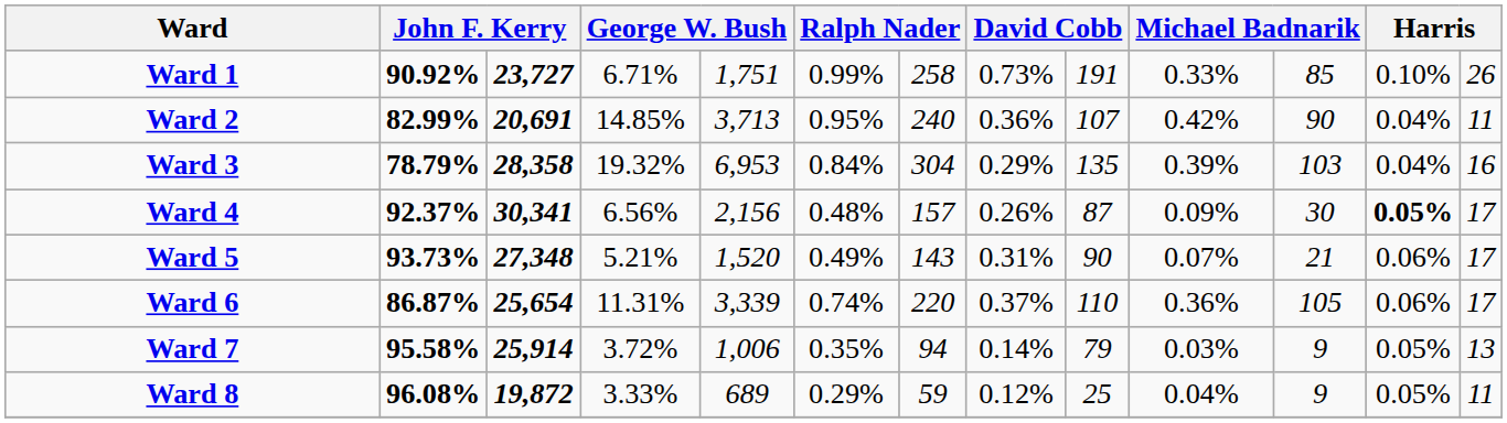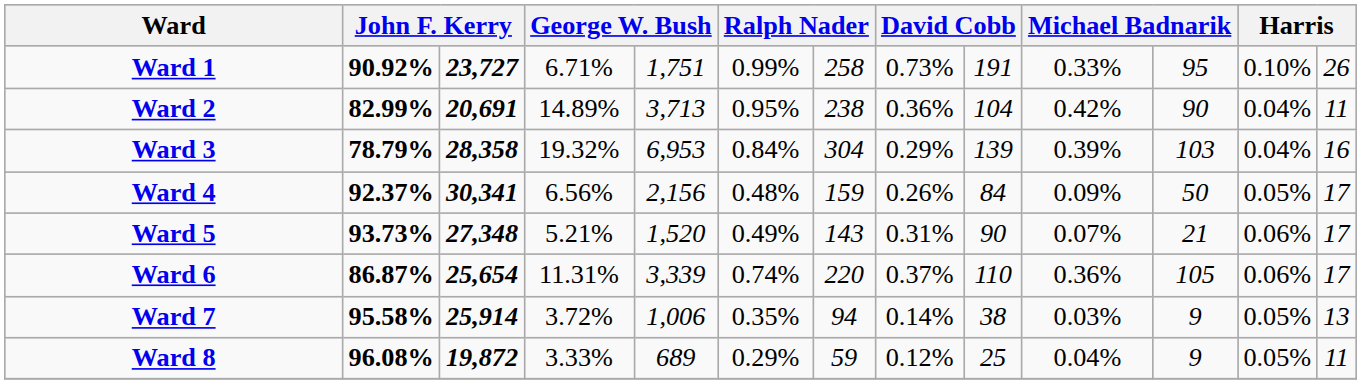 <table class="wikitable">
 <tr>
 <th width="25%">Ward</th>
 <th colspan="2"><a href='#'>John F. Kerry</a></th>
 <th colspan="2"><a href='#'>George W. Bush</a></th>
 <th colspan="2"><a href='#'>Ralph Nader</a></th>
 <th colspan="2"><a href='#'>David Cobb</a></th>
 <th colspan="2"><a href='#'>Michael Badnarik</a></th>
 <th colspan="2">Harris</th>
 </tr>
 <tr>
 <td align="center"><strong><a href='#'>Ward 1</a></strong></td>
 <td align="center"><strong>90.92%</strong></td>
 <td align="center"><strong><em>23,727</em></strong></td>
 <td align="center">6.71%</td>
 <td align="center"><em>1,751</em></td>
 <td align="center">0.99%</td>
 <td align="center"><em>258</em></td>
 <td align="center">0.73%</td>
 <td align="center"><em>191</em></td>
 <td align="center">0.33%</td>
-<td align="center"><em>85</em></td>
+<td align="center"><em>95</em></td>
 <td align="center">0.10%</td>
 <td align="center"><em>26</em></td>
 </tr>
 <tr>
 <td align="center"><strong><a href='#'>Ward 2</a></strong></td>
 <td align="center"><strong>82.99%</strong></td>
 <td align="center"><strong><em>20,691</em></strong></td>
-<td align="center">14.85%</td>
+<td align="center">14.89%</td>
 <td align="center"><em>3,713</em></td>
 <td align="center">0.95%</td>
-<td align="center"><em>240</em></td>
+<td align="center"><em>238</em></td>
 <td align="center">0.36%</td>
-<td align="center"><em>107</em></td>
+<td align="center"><em>104</em></td>
 <td align="center">0.42%</td>
 <td align="center"><em>90</em></td>
 <td align="center">0.04%</td>
 <td align="center"><em>11</em></td>
 </tr>
 <tr>
 <td align="center"><strong><a href='#'>Ward 3</a></strong></td>
 <td align="center"><strong>78.79%</strong></td>
 <td align="center"><strong><em>28,358</em></strong></td>
 <td align="center">19.32%</td>
 <td align="center"><em>6,953</em></td>
 <td align="center">0.84%</td>
 <td align="center"><em>304</em></td>
 <td align="center">0.29%</td>
-<td align="center"><em>135</em></td>
+<td align="center"><em>139</em></td>
 <td align="center">0.39%</td>
 <td align="center"><em>103</em></td>
 <td align="center">0.04%</td>
 <td align="center"><em>16</em></td>
 </tr>
 <tr>
 <td align="center"><strong><a href='#'>Ward 4</a></strong></td>
 <td align="center"><strong>92.37%</strong></td>
 <td align="center"><strong><em>30,341</em></strong></td>
 <td align="center">6.56%</td>
 <td align="center"><em>2,156</em></td>
 <td align="center">0.48%</td>
-<td align="center"><em>157</em></td>
+<td align="center"><em>159</em></td>
 <td align="center">0.26%</td>
-<td align="center"><em>87</em></td>
+<td align="center"><em>84</em></td>
 <td align="center">0.09%</td>
-<td align="center"><em>30</em></td>
-<td align="center"><strong>0.05%</strong></td>
+<td align="center"><em>50</em></td>
+<td align="center">0.05%</td>
 <td align="center"><em>17</em></td>
 </tr>
 <tr>
 <td align="center"><strong><a href='#'>Ward 5</a></strong></td>
 <td align="center"><strong>93.73%</strong></td>
 <td align="center"><strong><em>27,348</em></strong></td>
 <td align="center">5.21%</td>
 <td align="center"><em>1,520</em></td>
 <td align="center">0.49%</td>
 <td align="center"><em>143</em></td>
 <td align="center">0.31%</td>
 <td align="center"><em>90</em></td>
 <td align="center">0.07%</td>
 <td align="center"><em>21</em></td>
 <td align="center">0.06%</td>
 <td align="center"><em>17</em></td>
 </tr>
 <tr>
 <td align="center"><strong><a href='#'>Ward 6</a></strong></td>
 <td align="center"><strong>86.87%</strong></td>
 <td align="center"><strong><em>25,654</em></strong></td>
 <td align="center">11.31%</td>
 <td align="center"><em>3,339</em></td>
 <td align="center">0.74%</td>
 <td align="center"><em>220</em></td>
 <td align="center">0.37%</td>
 <td align="center"><em>110</em></td>
 <td align="center">0.36%</td>
 <td align="center"><em>105</em></td>
 <td align="center">0.06%</td>
 <td align="center"><em>17</em></td>
 </tr>
 <tr>
 <td align="center"><strong><a href='#'>Ward 7</a></strong></td>
 <td align="center"><strong>95.58%</strong></td>
 <td align="center"><strong><em>25,914</em></strong></td>
 <td align="center">3.72%</td>
 <td align="center"><em>1,006</em></td>
 <td align="center">0.35%</td>
 <td align="center"><em>94</em></td>
 <td align="center">0.14%</td>
-<td align="center"><em>79</em></td>
+<td align="center"><em>38</em></td>
 <td align="center">0.03%</td>
 <td align="center"><em>9</em></td>
 <td align="center">0.05%</td>
 <td align="center"><em>13</em></td>
 </tr>
 <tr>
 <td align="center"><strong><a href='#'>Ward 8</a></strong></td>
 <td align="center"><strong>96.08%</strong></td>
 <td align="center"><strong><em>19,872</em></strong></td>
 <td align="center">3.33%</td>
 <td align="center"><em>689</em></td>
 <td align="center">0.29%</td>
 <td align="center"><em>59</em></td>
 <td align="center">0.12%</td>
 <td align="center"><em>25</em></td>
 <td align="center">0.04%</td>
 <td align="center"><em>9</em></td>
 <td align="center">0.05%</td>
 <td align="center"><em>11</em></td>
 </tr>
 <tr>
 </tr>
 </table>
